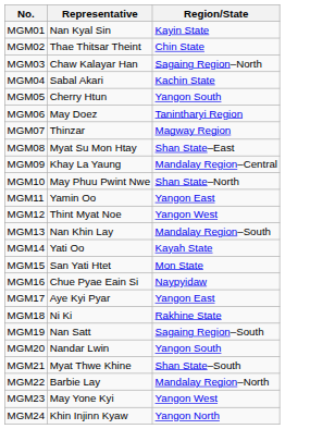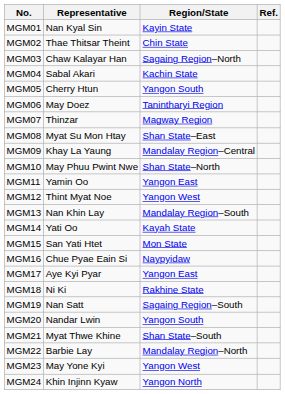 <table class="wikitable sortable" style="font-size: 95%;">
 <tr>
 <th>No.</th>
 <th>Representative</th>
 <th>Region/State</th>
+<th>Ref.</th>
 </tr>
 <tr>
 <td>MGM01</td>
 <td>Nan Kyal Sin</td>
 <td><a href='#'>Kayin State</a></td>
+<td></td>
 </tr>
 <tr>
 <td>MGM02</td>
 <td>Thae Thitsar Theint</td>
 <td><a href='#'>Chin State</a></td>
+<td></td>
 </tr>
 <tr>
 <td>MGM03</td>
 <td>Chaw Kalayar Han</td>
 <td><a href='#'>Sagaing Region</a>–North</td>
+<td></td>
 </tr>
 <tr>
 <td>MGM04</td>
 <td>Sabal Akari</td>
 <td><a href='#'>Kachin State</a></td>
+<td></td>
 </tr>
 <tr>
 <td>MGM05</td>
 <td>Cherry Htun</td>
 <td><a href='#'>Yangon South</a></td>
+<td></td>
 </tr>
 <tr>
 <td>MGM06</td>
 <td>May Doez</td>
 <td><a href='#'>Tanintharyi Region</a></td>
+<td></td>
 </tr>
 <tr>
 <td>MGM07</td>
 <td>Thinzar</td>
 <td><a href='#'>Magway Region</a></td>
+<td></td>
 </tr>
 <tr>
 <td>MGM08</td>
 <td>Myat Su Mon Htay</td>
 <td><a href='#'>Shan State</a>–East</td>
+<td></td>
 </tr>
 <tr>
 <td>MGM09</td>
 <td>Khay La Yaung</td>
 <td><a href='#'>Mandalay Region</a>–Central</td>
+<td></td>
 </tr>
 <tr>
 <td>MGM10</td>
 <td>May Phuu Pwint Nwe</td>
 <td><a href='#'>Shan State</a>–North</td>
+<td></td>
 </tr>
 <tr>
 <td>MGM11</td>
 <td>Yamin Oo</td>
 <td><a href='#'>Yangon East</a></td>
+<td></td>
 </tr>
 <tr>
 <td>MGM12</td>
 <td>Thint Myat Noe</td>
 <td><a href='#'>Yangon West</a></td>
+<td></td>
 </tr>
 <tr>
 <td>MGM13</td>
 <td>Nan Khin Lay</td>
 <td><a href='#'>Mandalay Region</a>–South</td>
+<td></td>
 </tr>
 <tr>
 <td>MGM14</td>
 <td>Yati Oo</td>
 <td><a href='#'>Kayah State</a></td>
+<td></td>
 </tr>
 <tr>
 <td>MGM15</td>
 <td>San Yati Htet</td>
 <td><a href='#'>Mon State</a></td>
+<td></td>
 </tr>
 <tr>
 <td>MGM16</td>
 <td>Chue Pyae Eain Si</td>
 <td><a href='#'>Naypyidaw</a></td>
+<td></td>
 </tr>
 <tr>
 <td>MGM17</td>
 <td>Aye Kyi Pyar</td>
 <td><a href='#'>Yangon East</a></td>
+<td></td>
 </tr>
 <tr>
 <td>MGM18</td>
 <td>Ni Ki</td>
 <td><a href='#'>Rakhine State</a></td>
+<td></td>
 </tr>
 <tr>
 <td>MGM19</td>
 <td>Nan Satt</td>
 <td><a href='#'>Sagaing Region</a>–South</td>
+<td></td>
 </tr>
 <tr>
 <td>MGM20</td>
 <td>Nandar Lwin</td>
 <td><a href='#'>Yangon South</a></td>
+<td></td>
 </tr>
 <tr>
 <td>MGM21</td>
 <td>Myat Thwe Khine</td>
 <td><a href='#'>Shan State</a>–South</td>
+<td></td>
 </tr>
 <tr>
 <td>MGM22</td>
 <td>Barbie Lay</td>
 <td><a href='#'>Mandalay Region</a>–North</td>
+<td></td>
 </tr>
 <tr>
 <td>MGM23</td>
 <td>May Yone Kyi</td>
 <td><a href='#'>Yangon West</a></td>
+<td></td>
 </tr>
 <tr>
 <td>MGM24</td>
 <td>Khin Injinn Kyaw</td>
 <td><a href='#'>Yangon North</a></td>
+<td></td>
 </tr>
 </table>
